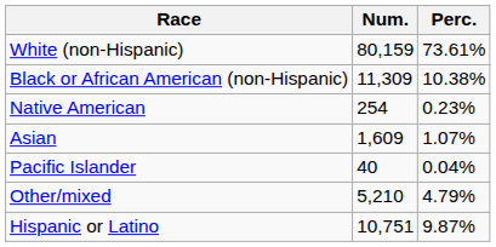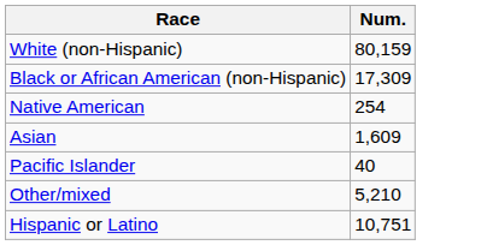 <table class="wikitable">
 <tr>
 <th>Race</th>
 <th>Num.</th>
-<th>Perc.</th>
 </tr>
 <tr>
 <td><a href='#'>White</a> (non-Hispanic)</td>
 <td>80,159</td>
-<td>73.61%</td>
 </tr>
 <tr>
 <td><a href='#'>Black or African American</a> (non-Hispanic)</td>
-<td>11,309</td>
-<td>10.38%</td>
+<td>17,309</td>
 </tr>
 <tr>
 <td><a href='#'>Native American</a></td>
 <td>254</td>
-<td>0.23%</td>
 </tr>
 <tr>
 <td><a href='#'>Asian</a></td>
 <td>1,609</td>
-<td>1.07%</td>
 </tr>
 <tr>
 <td><a href='#'>Pacific Islander</a></td>
 <td>40</td>
-<td>0.04%</td>
 </tr>
 <tr>
 <td><a href='#'>Other/mixed</a></td>
 <td>5,210</td>
-<td>4.79%</td>
 </tr>
 <tr>
 <td><a href='#'>Hispanic</a> or <a href='#'>Latino</a></td>
 <td>10,751</td>
-<td>9.87%</td>
 </tr>
 </table>
